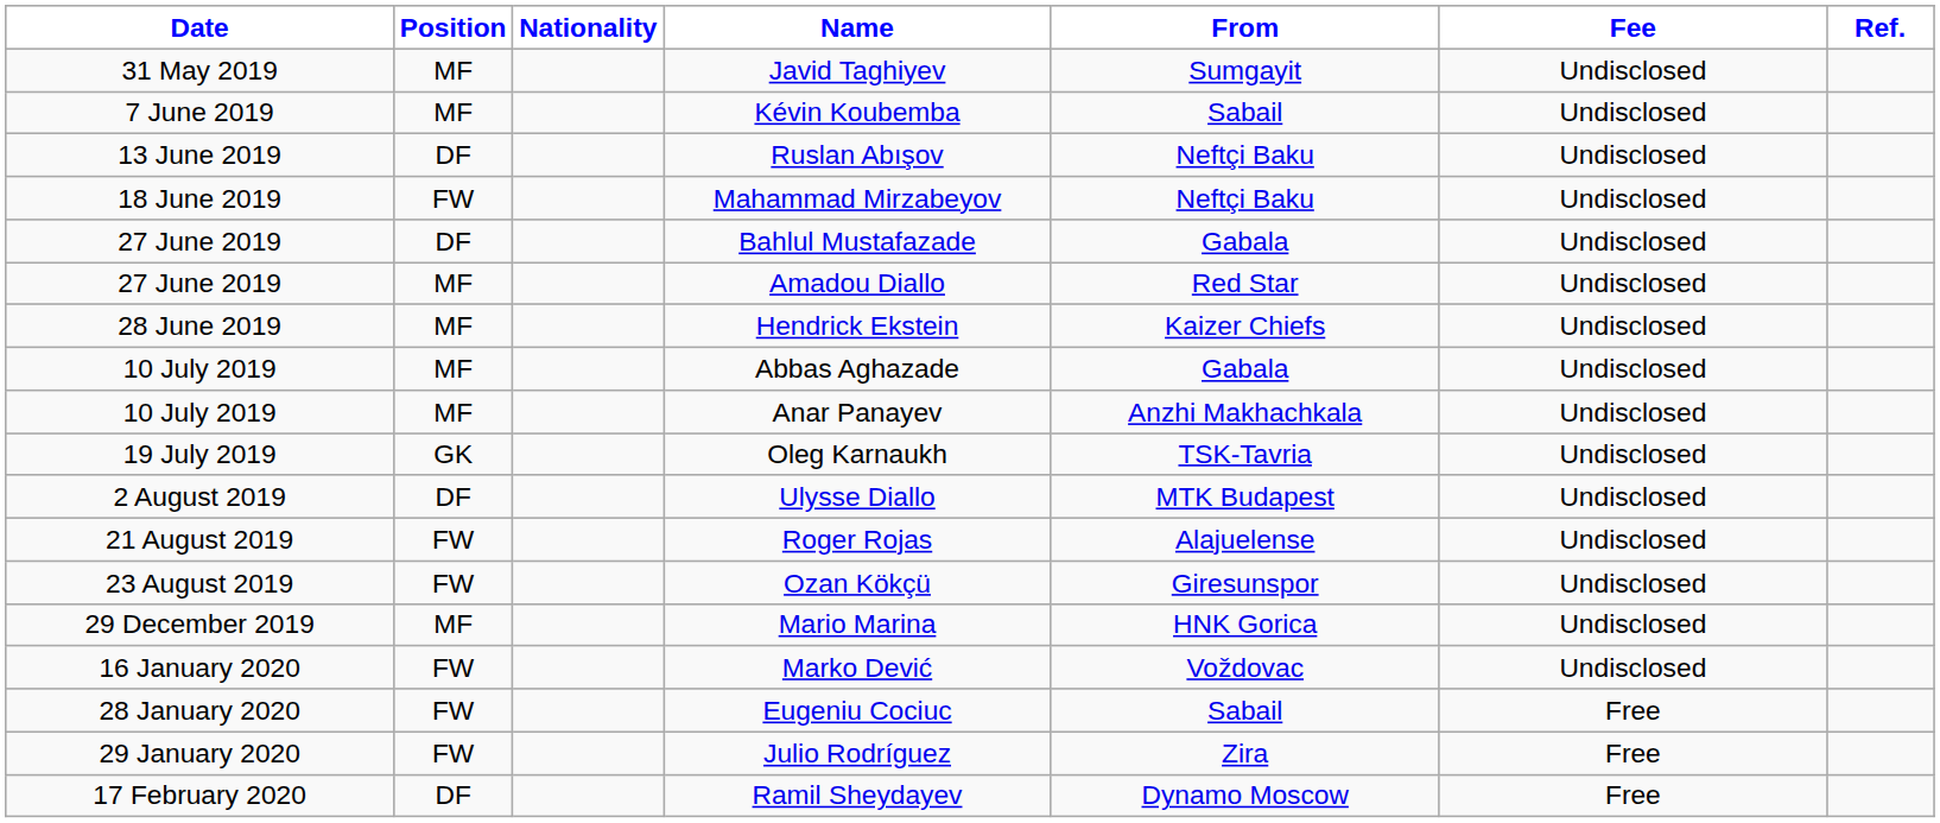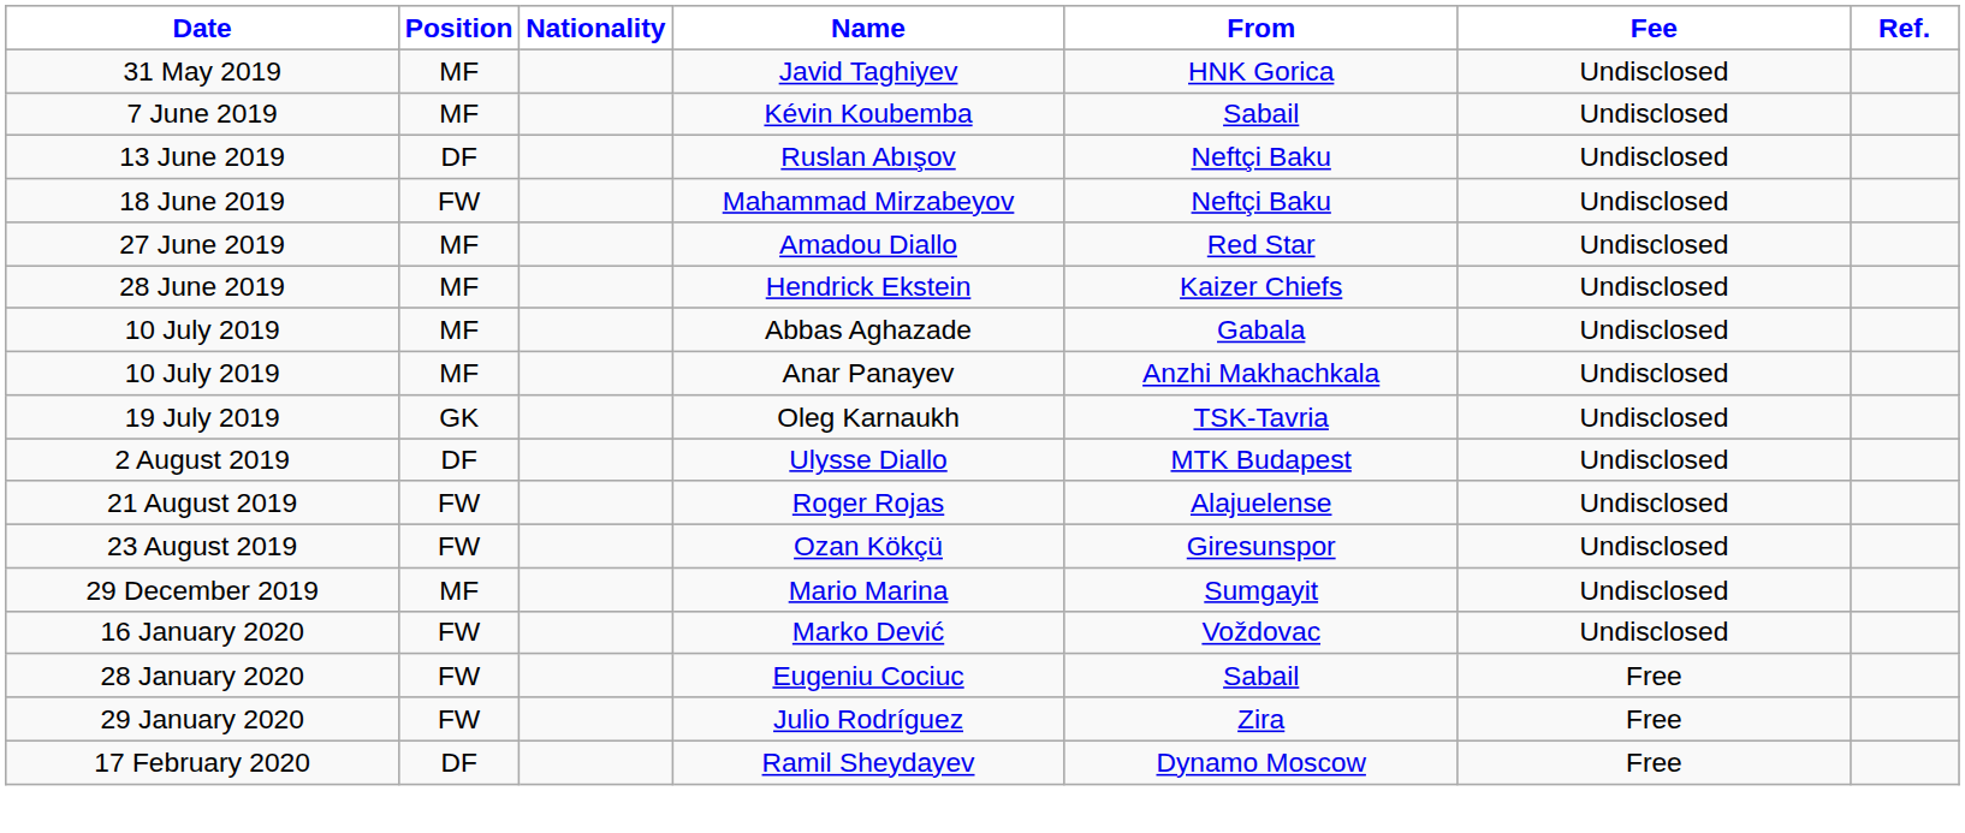 <table class="wikitable"  style="text-align:center; font-size:90%; ">
 <tr>
 <th style="background:white; color:blue; width:200px;">Date</th>
 <th style="background:white; color:blue; width:50px;">Position</th>
 <th style="background:white; color:blue; width:50px;">Nationality</th>
 <th style="background:white; color:blue; width:200px;">Name</th>
 <th style="background:white; color:blue; width:200px;">From</th>
 <th style="background:white; color:blue; width:200px;">Fee</th>
 <th style="background:white; color:blue; width:50px;">Ref.</th>
 </tr>
 <tr>
 <td>31 May 2019</td>
 <td>MF</td>
 <td></td>
 <td><a href='#'>Javid Taghiyev</a></td>
-<td><a href='#'>Sumgayit</a></td>
+<td><a href='#'>HNK Gorica</a></td>
 <td>Undisclosed</td>
 <td></td>
 </tr>
 <tr>
 <td>7 June 2019</td>
 <td>MF</td>
 <td></td>
 <td><a href='#'>Kévin Koubemba</a></td>
 <td><a href='#'>Sabail</a></td>
 <td>Undisclosed</td>
 <td></td>
 </tr>
 <tr>
 <td>13 June 2019</td>
 <td>DF</td>
 <td></td>
 <td><a href='#'>Ruslan Abışov</a></td>
 <td><a href='#'>Neftçi Baku</a></td>
 <td>Undisclosed</td>
 <td></td>
 </tr>
 <tr>
 <td>18 June 2019</td>
 <td>FW</td>
 <td></td>
 <td><a href='#'>Mahammad Mirzabeyov</a></td>
 <td><a href='#'>Neftçi Baku</a></td>
-<td>Undisclosed</td>
-<td></td>
-</tr>
-<tr>
-<td>27 June 2019</td>
-<td>DF</td>
-<td></td>
-<td><a href='#'>Bahlul Mustafazade</a></td>
-<td><a href='#'>Gabala</a></td>
 <td>Undisclosed</td>
 <td></td>
 </tr>
 <tr>
 <td>27 June 2019</td>
 <td>MF</td>
 <td></td>
 <td><a href='#'>Amadou Diallo</a></td>
 <td><a href='#'>Red Star</a></td>
 <td>Undisclosed</td>
 <td></td>
 </tr>
 <tr>
 <td>28 June 2019</td>
 <td>MF</td>
 <td></td>
 <td><a href='#'>Hendrick Ekstein</a></td>
 <td><a href='#'>Kaizer Chiefs</a></td>
 <td>Undisclosed</td>
 <td></td>
 </tr>
 <tr>
 <td>10 July 2019</td>
 <td>MF</td>
 <td></td>
 <td>Abbas Aghazade</td>
 <td><a href='#'>Gabala</a></td>
 <td>Undisclosed</td>
 <td></td>
 </tr>
 <tr>
 <td>10 July 2019</td>
 <td>MF</td>
 <td></td>
 <td>Anar Panayev</td>
 <td><a href='#'>Anzhi Makhachkala</a></td>
 <td>Undisclosed</td>
 <td></td>
 </tr>
 <tr>
 <td>19 July 2019</td>
 <td>GK</td>
 <td></td>
 <td>Oleg Karnaukh</td>
 <td><a href='#'>TSK-Tavria</a></td>
 <td>Undisclosed</td>
 <td></td>
 </tr>
 <tr>
 <td>2 August 2019</td>
 <td>DF</td>
 <td></td>
 <td><a href='#'>Ulysse Diallo</a></td>
 <td><a href='#'>MTK Budapest</a></td>
 <td>Undisclosed</td>
 <td></td>
 </tr>
 <tr>
 <td>21 August 2019</td>
 <td>FW</td>
 <td></td>
 <td><a href='#'>Roger Rojas</a></td>
 <td><a href='#'>Alajuelense</a></td>
 <td>Undisclosed</td>
 <td></td>
 </tr>
 <tr>
 <td>23 August 2019</td>
 <td>FW</td>
 <td></td>
 <td><a href='#'>Ozan Kökçü</a></td>
 <td><a href='#'>Giresunspor</a></td>
 <td>Undisclosed</td>
 <td></td>
 </tr>
 <tr>
 <td>29 December 2019</td>
 <td>MF</td>
 <td></td>
 <td><a href='#'>Mario Marina</a></td>
-<td><a href='#'>HNK Gorica</a></td>
+<td><a href='#'>Sumgayit</a></td>
 <td>Undisclosed</td>
 <td></td>
 </tr>
 <tr>
 <td>16 January 2020</td>
 <td>FW</td>
 <td></td>
 <td><a href='#'>Marko Dević</a></td>
 <td><a href='#'>Voždovac</a></td>
 <td>Undisclosed</td>
 <td></td>
 </tr>
 <tr>
 <td>28 January 2020</td>
 <td>FW</td>
 <td></td>
 <td><a href='#'>Eugeniu Cociuc</a></td>
 <td><a href='#'>Sabail</a></td>
 <td>Free</td>
 <td></td>
 </tr>
 <tr>
 <td>29 January 2020</td>
 <td>FW</td>
 <td></td>
 <td><a href='#'>Julio Rodríguez</a></td>
 <td><a href='#'>Zira</a></td>
 <td>Free</td>
 <td></td>
 </tr>
 <tr>
 <td>17 February 2020</td>
 <td>DF</td>
 <td></td>
 <td><a href='#'>Ramil Sheydayev</a></td>
 <td><a href='#'>Dynamo Moscow</a></td>
 <td>Free</td>
 <td></td>
 </tr>
 </table>
